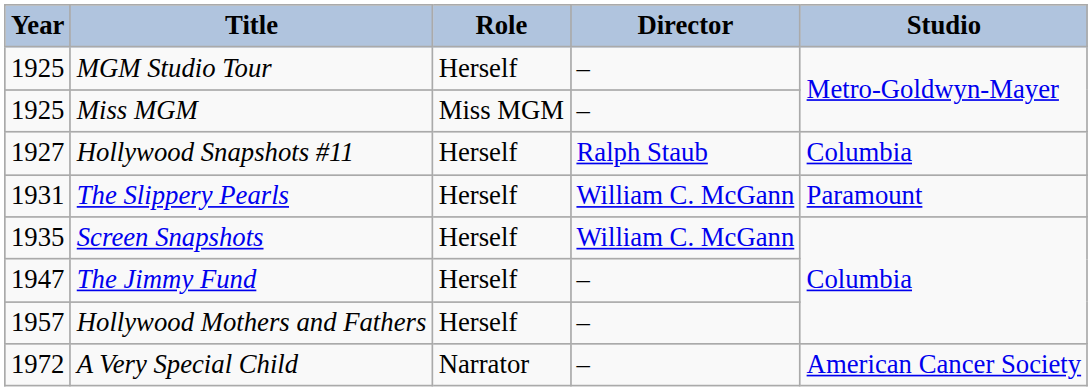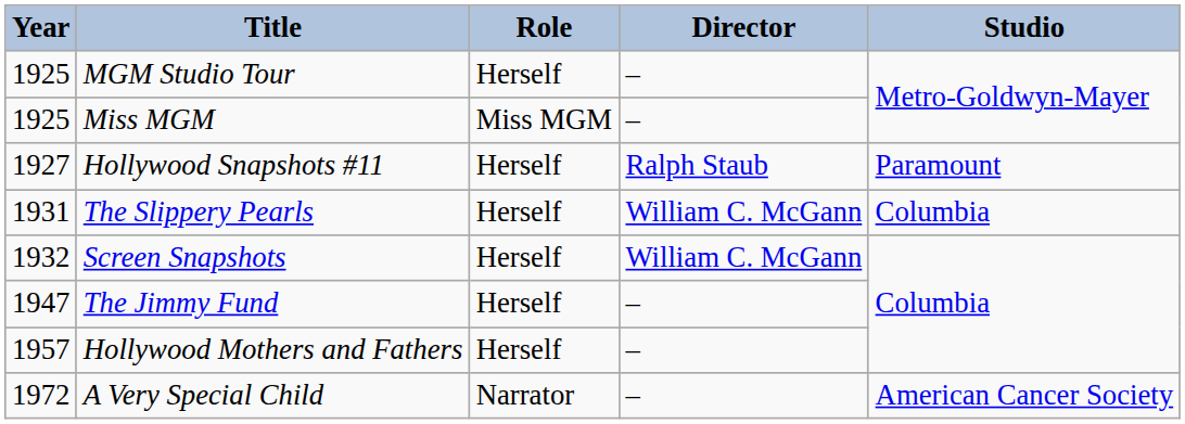 <table class="wikitable sortable" style="font-size: 100%; background: #f9f9f9">
 <tr>
 <th style="background:#B0C4DE;">Year</th>
 <th style="background:#B0C4DE;">Title</th>
 <th style="background:#B0C4DE;">Role</th>
 <th style="background:#B0C4DE;">Director</th>
 <th style="background:#B0C4DE;">Studio</th>
 </tr>
 <tr>
 <td>1925</td>
 <td><em>MGM Studio Tour</em></td>
 <td>Herself</td>
 <td>–</td>
 <td rowspan="2"><a href='#'>Metro-Goldwyn-Mayer</a></td>
 </tr>
 <tr>
 <td>1925</td>
 <td><em>Miss MGM</em></td>
 <td>Miss MGM</td>
 <td>–</td>
 </tr>
 <tr>
 <td>1927</td>
 <td><em>Hollywood Snapshots #11</em></td>
 <td>Herself</td>
 <td><a href='#'>Ralph Staub</a></td>
-<td><a href='#'>Columbia</a></td>
+<td><a href='#'>Paramount</a></td>
 </tr>
 <tr>
 <td>1931</td>
 <td><em><a href='#'>The Slippery Pearls</a></em></td>
 <td>Herself</td>
 <td><a href='#'>William C. McGann</a></td>
-<td><a href='#'>Paramount</a></td>
+<td><a href='#'>Columbia</a></td>
 </tr>
 <tr>
-<td>1935</td>
+<td>1932</td>
 <td><em><a href='#'>Screen Snapshots</a></em></td>
 <td>Herself</td>
 <td><a href='#'>William C. McGann</a></td>
 <td rowspan="3"><a href='#'>Columbia</a></td>
 </tr>
 <tr>
 <td>1947</td>
 <td><em><a href='#'>The Jimmy Fund</a></em></td>
 <td>Herself</td>
 <td>–</td>
 </tr>
 <tr>
 <td>1957</td>
 <td><em>Hollywood Mothers and Fathers</em></td>
 <td>Herself</td>
 <td>–</td>
 </tr>
 <tr>
 <td>1972</td>
 <td><em>A Very Special Child</em></td>
 <td>Narrator</td>
 <td>–</td>
 <td><a href='#'>American Cancer Society</a></td>
 </tr>
 </table>
